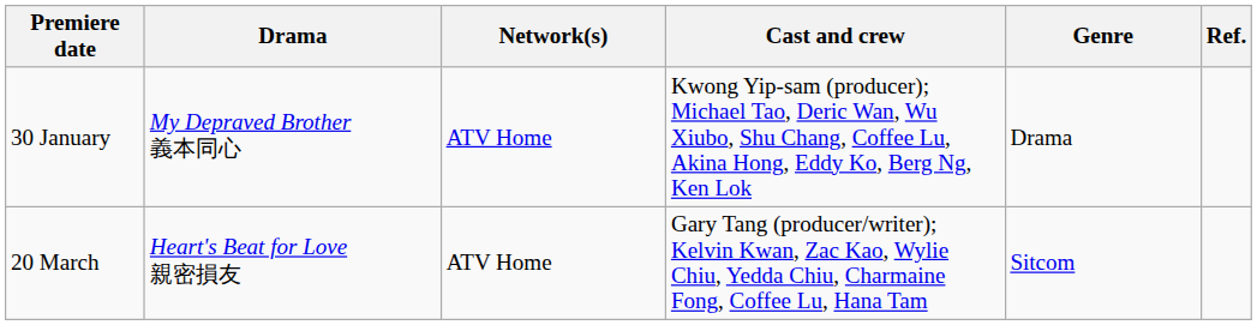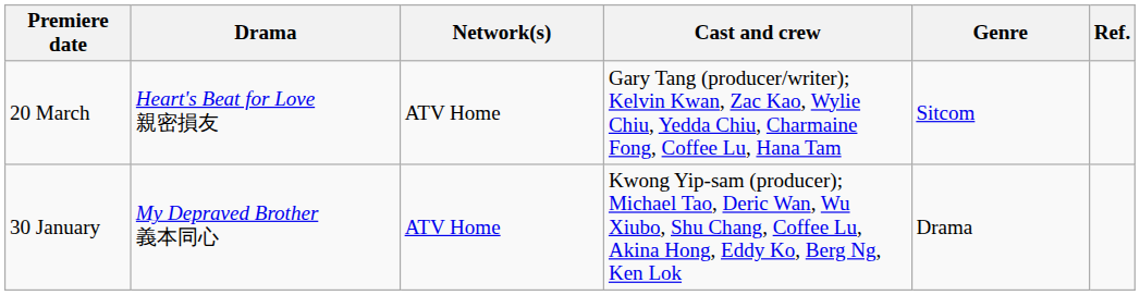 <table class="wikitable">
 <tr>
 <th width=90>Premiere date</th>
 <th width=200>Drama</th>
 <th width=150>Network(s)</th>
 <th width=230>Cast and crew</th>
 <th width=130>Genre</th>
 <th width=10>Ref.</th>
 </tr>
 <tr>
+<td>20 March</td>
+<td><em><a href='#'>Heart's Beat for Love</a></em><br>親密損友</td>
+<td>ATV Home</td>
+<td>Gary Tang (producer/writer); <a href='#'>Kelvin Kwan</a>, <a href='#'>Zac Kao</a>, <a href='#'>Wylie Chiu</a>, <a href='#'>Yedda Chiu</a>, <a href='#'>Charmaine Fong</a>, <a href='#'>Coffee Lu</a>, <a href='#'>Hana Tam</a></td>
+<td><a href='#'>Sitcom</a></td>
+<td></td>
+</tr>
+<tr>
 <td>30 January</td>
 <td><em><a href='#'>My Depraved Brother</a></em><br>義本同心</td>
 <td><a href='#'>ATV Home</a></td>
 <td>Kwong Yip-sam (producer); <a href='#'>Michael Tao</a>, <a href='#'>Deric Wan</a>, <a href='#'>Wu Xiubo</a>, <a href='#'>Shu Chang</a>, <a href='#'>Coffee Lu</a>, <a href='#'>Akina Hong</a>, <a href='#'>Eddy Ko</a>, <a href='#'>Berg Ng</a>, <a href='#'>Ken Lok</a></td>
 <td>Drama</td>
 <td></td>
 </tr>
-<tr>
-<td>20 March</td>
-<td><em><a href='#'>Heart's Beat for Love</a></em><br>親密損友</td>
-<td>ATV Home</td>
-<td>Gary Tang (producer/writer); <a href='#'>Kelvin Kwan</a>, <a href='#'>Zac Kao</a>, <a href='#'>Wylie Chiu</a>, <a href='#'>Yedda Chiu</a>, <a href='#'>Charmaine Fong</a>, <a href='#'>Coffee Lu</a>, <a href='#'>Hana Tam</a></td>
-<td><a href='#'>Sitcom</a></td>
-<td></td>
-</tr>
 </table>
